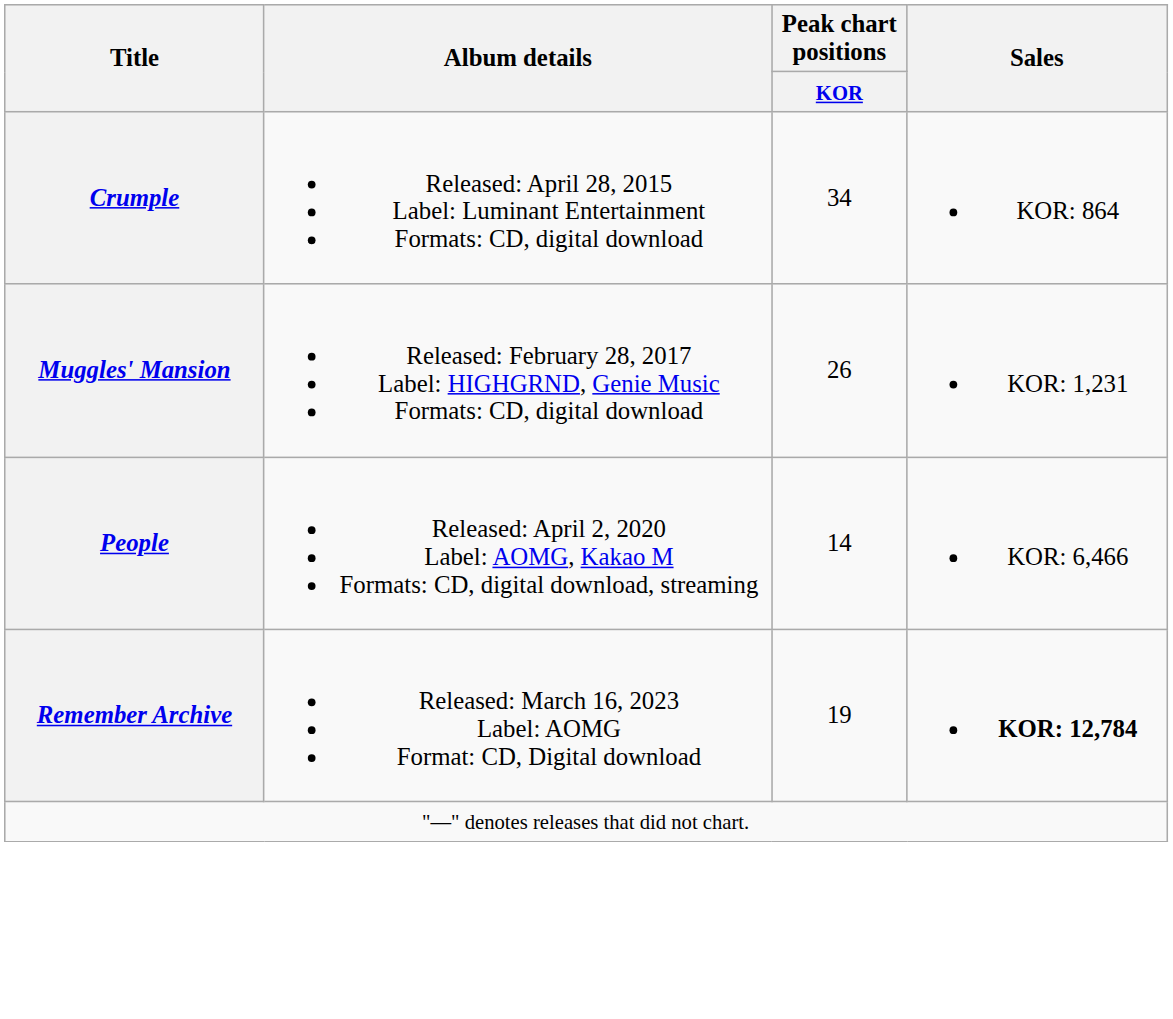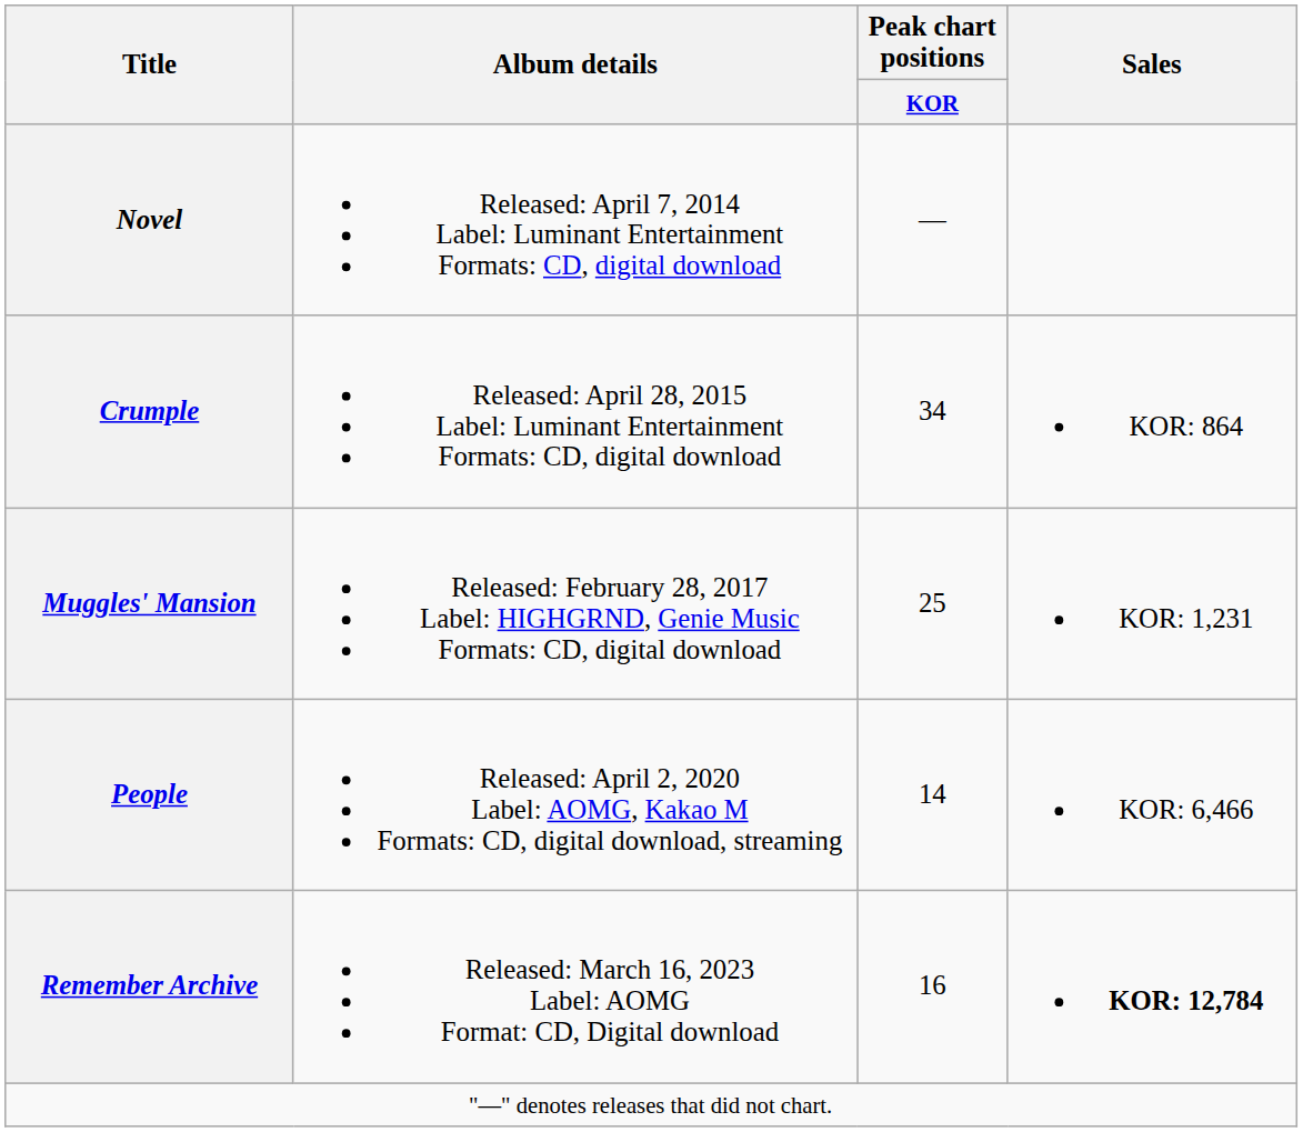 <table class="wikitable plainrowheaders" style="text-align:center;">
 <tr>
 <th scope="col" rowspan="2" style="width:10em;">Title</th>
 <th scope="col" rowspan="2" style="width:20em;">Album details</th>
 <th scope="col" colspan="1" style="width:5em;">Peak chart positions</th>
 <th scope="col" rowspan="2" style="width:10em;">Sales</th>
 </tr>
 <tr>
 <th><small><a href='#'>KOR</a></small><br></th>
 </tr>
 <tr>
+<th scope="row"><em>Novel</em></th>
+<td><br><ul><li>Released: April 7, 2014</li><li>Label: Luminant Entertainment</li><li>Formats: <a href='#'>CD</a>, <a href='#'>digital download</a></li></ul></td>
+<td>—</td>
+<td></td>
+</tr>
+<tr>
 <th scope="row"><a href='#'><em>Crumple</em></a></th>
 <td><br><ul><li>Released: April 28, 2015</li><li>Label: Luminant Entertainment</li><li>Formats: CD, digital download</li></ul></td>
 <td>34</td>
 <td><br><ul><li>KOR: 864</li></ul></td>
 </tr>
 <tr>
 <th scope="row"><em><a href='#'>Muggles' Mansion</a></em></th>
 <td><br><ul><li>Released: February 28, 2017</li><li>Label: <a href='#'>HIGHGRND</a>, <a href='#'>Genie Music</a></li><li>Formats: CD, digital download</li></ul></td>
-<td>26</td>
+<td>25</td>
 <td><br><ul><li>KOR: 1,231</li></ul></td>
 </tr>
 <tr>
 <th scope="row"><em><a href='#'>People</a></em></th>
 <td><br><ul><li>Released: April 2, 2020</li><li>Label: <a href='#'>AOMG</a>, <a href='#'>Kakao M</a></li><li>Formats: CD, digital download, streaming</li></ul></td>
 <td>14</td>
 <td><br><ul><li>KOR: 6,466</li></ul></td>
 </tr>
 <tr>
 <th scope="row"><em><a href='#'>Remember Archive</a></em></th>
 <td><br><ul><li>Released: March 16, 2023</li><li>Label: AOMG</li><li>Format: CD, Digital download</li></ul></td>
-<td>19</td>
+<td>16</td>
 <td><strong><br><ul><li>KOR: 12,784</li></ul></strong></td>
 </tr>
 <tr>
 <td colspan="4" align="center"><small>"—" denotes releases that did not chart.</small></td>
 </tr>
 </table>
